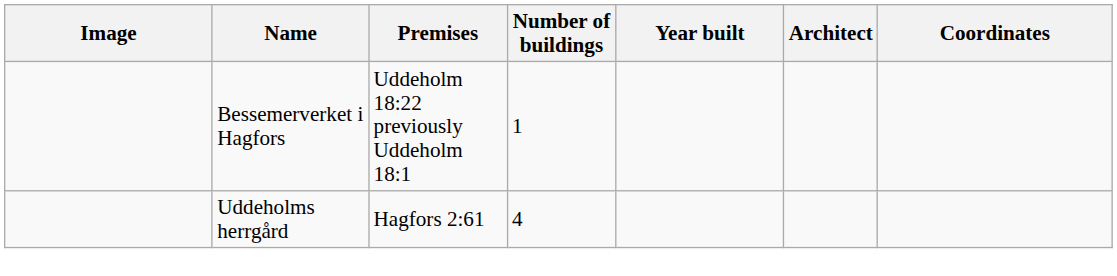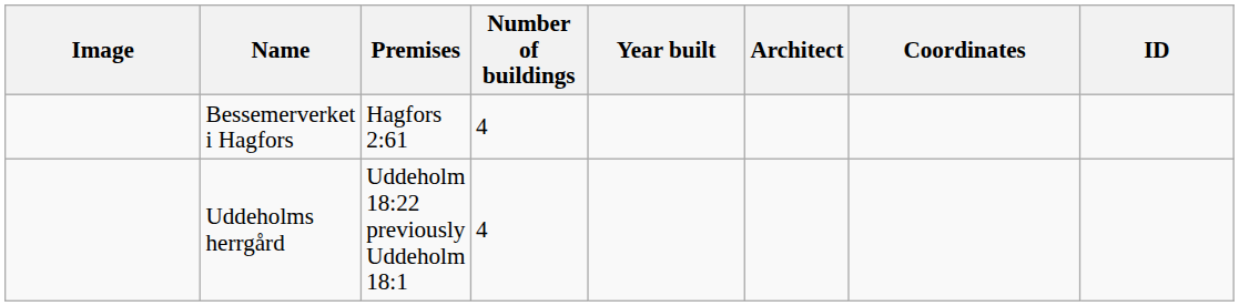 <table class="wikitable" width="95%">
 <tr>
 <th width="150">Image</th>
 <th>Name</th>
 <th>Premises</th>
 <th width="75">Number of<br>buildings</th>
 <th width="120">Year built</th>
 <th>Architect</th>
 <th width="170">Coordinates</th>
+<th width="120">ID</th>
 </tr>
 <tr>
 <td></td>
 <td>Bessemerverket i Hagfors</td>
-<td>Uddeholm 18:22 previously Uddeholm 18:1</td>
-<td>1</td>
+<td>Hagfors 2:61</td>
+<td>4</td>
+<td></td>
 <td></td>
 <td></td>
 <td></td>
 </tr>
 <tr>
 <td></td>
 <td>Uddeholms herrgård</td>
-<td>Hagfors 2:61</td>
+<td>Uddeholm 18:22 previously Uddeholm 18:1</td>
 <td>4</td>
+<td></td>
 <td></td>
 <td></td>
 <td></td>
 </tr>
 </table>
